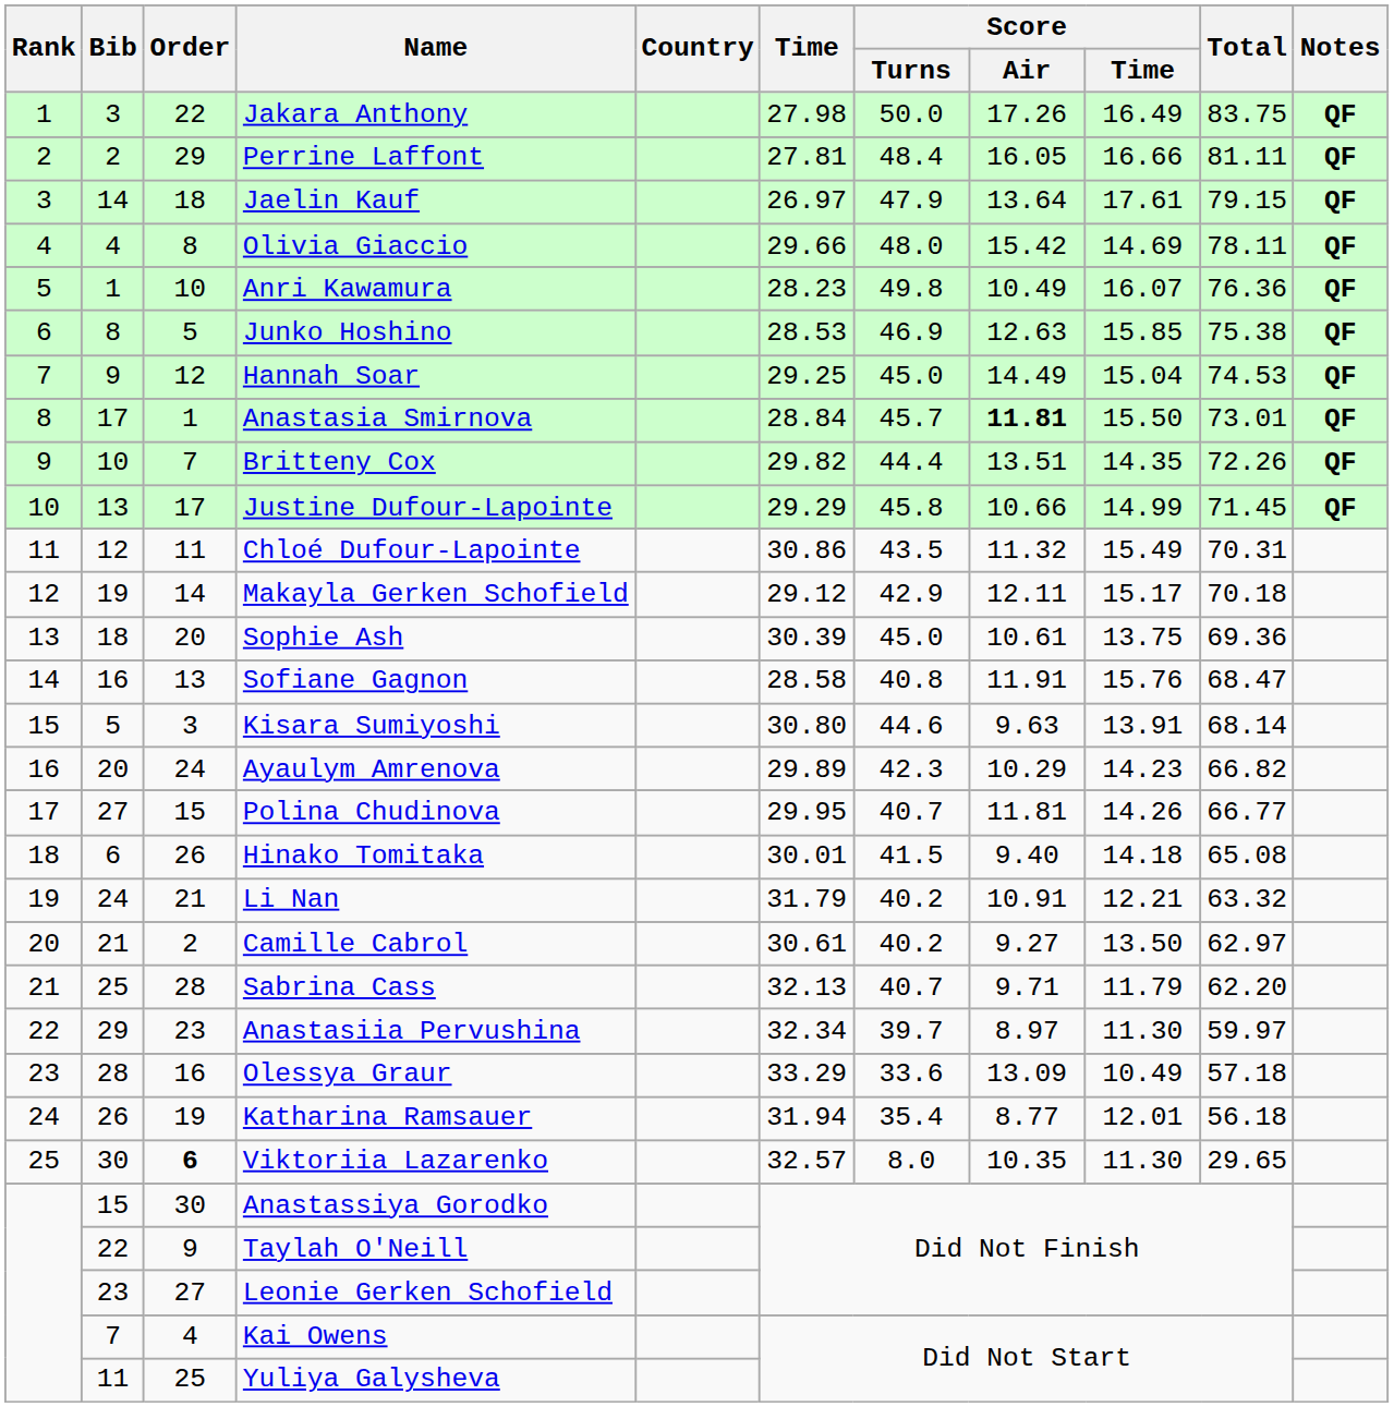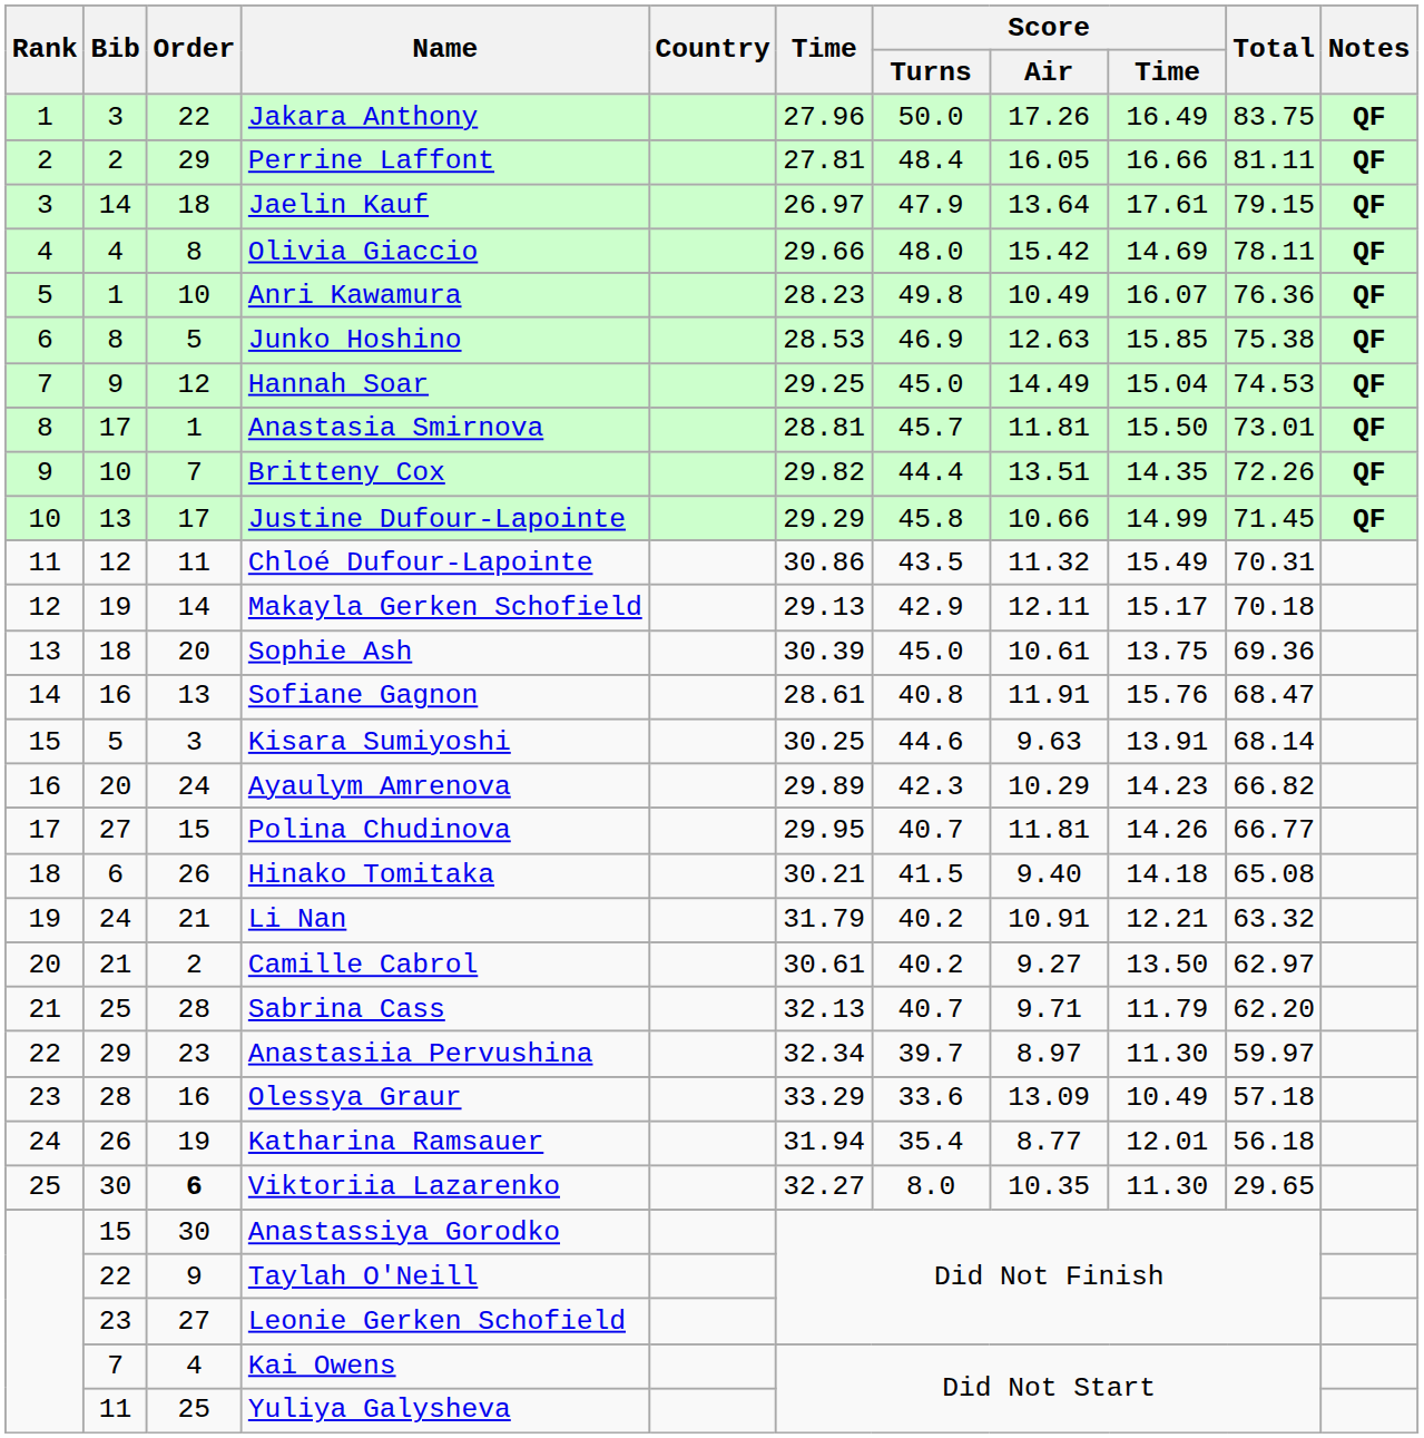 <table class="wikitable sortable" style="text-align:center">
 <tr>
 <th rowspan=2>Rank</th>
 <th rowspan=2>Bib</th>
 <th rowspan=2>Order</th>
 <th rowspan=2>Name</th>
 <th rowspan=2>Country</th>
 <th rowspan=2>Time</th>
 <th colspan=3>Score</th>
 <th rowspan=2>Total</th>
 <th rowspan=2>Notes</th>
 </tr>
 <tr>
 <th width=50>Turns</th>
 <th width=50>Air</th>
 <th width=50>Time</th>
 </tr>
 <tr bgcolor=#ccffcc>
 <td>1</td>
 <td>3</td>
 <td>22</td>
 <td align=left><a href='#'>Jakara Anthony</a></td>
 <td align=left></td>
-<td>27.98</td>
+<td>27.96</td>
 <td>50.0</td>
 <td>17.26</td>
 <td>16.49</td>
 <td>83.75</td>
 <td><strong>QF</strong></td>
 </tr>
 <tr bgcolor=#ccffcc>
 <td>2</td>
 <td>2</td>
 <td>29</td>
 <td align=left><a href='#'>Perrine Laffont</a></td>
 <td align=left></td>
 <td>27.81</td>
 <td>48.4</td>
 <td>16.05</td>
 <td>16.66</td>
 <td>81.11</td>
 <td><strong>QF</strong></td>
 </tr>
 <tr bgcolor=#ccffcc>
 <td>3</td>
 <td>14</td>
 <td>18</td>
 <td align=left><a href='#'>Jaelin Kauf</a></td>
 <td align=left></td>
 <td>26.97</td>
 <td>47.9</td>
 <td>13.64</td>
 <td>17.61</td>
 <td>79.15</td>
 <td><strong>QF</strong></td>
 </tr>
 <tr bgcolor=#ccffcc>
 <td>4</td>
 <td>4</td>
 <td>8</td>
 <td align=left><a href='#'>Olivia Giaccio</a></td>
 <td align=left></td>
 <td>29.66</td>
 <td>48.0</td>
 <td>15.42</td>
 <td>14.69</td>
 <td>78.11</td>
 <td><strong>QF</strong></td>
 </tr>
 <tr bgcolor=#ccffcc>
 <td>5</td>
 <td>1</td>
 <td>10</td>
 <td align=left><a href='#'>Anri Kawamura</a></td>
 <td align=left></td>
 <td>28.23</td>
 <td>49.8</td>
 <td>10.49</td>
 <td>16.07</td>
 <td>76.36</td>
 <td><strong>QF</strong></td>
 </tr>
 <tr bgcolor=#ccffcc>
 <td>6</td>
 <td>8</td>
 <td>5</td>
 <td align=left><a href='#'>Junko Hoshino</a></td>
 <td align=left></td>
 <td>28.53</td>
 <td>46.9</td>
 <td>12.63</td>
 <td>15.85</td>
 <td>75.38</td>
 <td><strong>QF</strong></td>
 </tr>
 <tr bgcolor=#ccffcc>
 <td>7</td>
 <td>9</td>
 <td>12</td>
 <td align=left><a href='#'>Hannah Soar</a></td>
 <td align=left></td>
 <td>29.25</td>
 <td>45.0</td>
 <td>14.49</td>
 <td>15.04</td>
 <td>74.53</td>
 <td><strong>QF</strong></td>
 </tr>
 <tr bgcolor=#ccffcc>
 <td>8</td>
 <td>17</td>
 <td>1</td>
 <td align=left><a href='#'>Anastasia Smirnova</a></td>
 <td align=left></td>
-<td>28.84</td>
+<td>28.81</td>
 <td>45.7</td>
-<td><strong>11.81</strong></td>
+<td>11.81</td>
 <td>15.50</td>
 <td>73.01</td>
 <td><strong>QF</strong></td>
 </tr>
 <tr bgcolor=#ccffcc>
 <td>9</td>
 <td>10</td>
 <td>7</td>
 <td align=left><a href='#'>Britteny Cox</a></td>
 <td align=left></td>
 <td>29.82</td>
 <td>44.4</td>
 <td>13.51</td>
 <td>14.35</td>
 <td>72.26</td>
 <td><strong>QF</strong></td>
 </tr>
 <tr bgcolor=#ccffcc>
 <td>10</td>
 <td>13</td>
 <td>17</td>
 <td align=left><a href='#'>Justine Dufour-Lapointe</a></td>
 <td align=left></td>
 <td>29.29</td>
 <td>45.8</td>
 <td>10.66</td>
 <td>14.99</td>
 <td>71.45</td>
 <td><strong>QF</strong></td>
 </tr>
 <tr>
 <td>11</td>
 <td>12</td>
 <td>11</td>
 <td align=left><a href='#'>Chloé Dufour-Lapointe</a></td>
 <td align=left></td>
 <td>30.86</td>
 <td>43.5</td>
 <td>11.32</td>
 <td>15.49</td>
 <td>70.31</td>
 <td></td>
 </tr>
 <tr>
 <td>12</td>
 <td>19</td>
 <td>14</td>
 <td align=left><a href='#'>Makayla Gerken Schofield</a></td>
 <td align=left></td>
-<td>29.12</td>
+<td>29.13</td>
 <td>42.9</td>
 <td>12.11</td>
 <td>15.17</td>
 <td>70.18</td>
 <td></td>
 </tr>
 <tr>
 <td>13</td>
 <td>18</td>
 <td>20</td>
 <td align=left><a href='#'>Sophie Ash</a></td>
 <td align=left></td>
 <td>30.39</td>
 <td>45.0</td>
 <td>10.61</td>
 <td>13.75</td>
 <td>69.36</td>
 <td></td>
 </tr>
 <tr>
 <td>14</td>
 <td>16</td>
 <td>13</td>
 <td align=left><a href='#'>Sofiane Gagnon</a></td>
 <td align=left></td>
-<td>28.58</td>
+<td>28.61</td>
 <td>40.8</td>
 <td>11.91</td>
 <td>15.76</td>
 <td>68.47</td>
 <td></td>
 </tr>
 <tr>
 <td>15</td>
 <td>5</td>
 <td>3</td>
 <td align=left><a href='#'>Kisara Sumiyoshi</a></td>
 <td align=left></td>
-<td>30.80</td>
+<td>30.25</td>
 <td>44.6</td>
 <td>9.63</td>
 <td>13.91</td>
 <td>68.14</td>
 <td></td>
 </tr>
 <tr>
 <td>16</td>
 <td>20</td>
 <td>24</td>
 <td align=left><a href='#'>Ayaulym Amrenova</a></td>
 <td align=left></td>
 <td>29.89</td>
 <td>42.3</td>
 <td>10.29</td>
 <td>14.23</td>
 <td>66.82</td>
 <td></td>
 </tr>
 <tr>
 <td>17</td>
 <td>27</td>
 <td>15</td>
 <td align=left><a href='#'>Polina Chudinova</a></td>
 <td align=left></td>
 <td>29.95</td>
 <td>40.7</td>
 <td>11.81</td>
 <td>14.26</td>
 <td>66.77</td>
 <td></td>
 </tr>
 <tr>
 <td>18</td>
 <td>6</td>
 <td>26</td>
 <td align=left><a href='#'>Hinako Tomitaka</a></td>
 <td align=left></td>
-<td>30.01</td>
+<td>30.21</td>
 <td>41.5</td>
 <td>9.40</td>
 <td>14.18</td>
 <td>65.08</td>
 <td></td>
 </tr>
 <tr>
 <td>19</td>
 <td>24</td>
 <td>21</td>
 <td align=left><a href='#'>Li Nan</a></td>
 <td align=left></td>
 <td>31.79</td>
 <td>40.2</td>
 <td>10.91</td>
 <td>12.21</td>
 <td>63.32</td>
 <td></td>
 </tr>
 <tr>
 <td>20</td>
 <td>21</td>
 <td>2</td>
 <td align=left><a href='#'>Camille Cabrol</a></td>
 <td align=left></td>
 <td>30.61</td>
 <td>40.2</td>
 <td>9.27</td>
 <td>13.50</td>
 <td>62.97</td>
 <td></td>
 </tr>
 <tr>
 <td>21</td>
 <td>25</td>
 <td>28</td>
 <td align=left><a href='#'>Sabrina Cass</a></td>
 <td align=left></td>
 <td>32.13</td>
 <td>40.7</td>
 <td>9.71</td>
 <td>11.79</td>
 <td>62.20</td>
 <td></td>
 </tr>
 <tr>
 <td>22</td>
 <td>29</td>
 <td>23</td>
 <td align=left><a href='#'>Anastasiia Pervushina</a></td>
 <td align=left></td>
 <td>32.34</td>
 <td>39.7</td>
 <td>8.97</td>
 <td>11.30</td>
 <td>59.97</td>
 <td></td>
 </tr>
 <tr>
 <td>23</td>
 <td>28</td>
 <td>16</td>
 <td align=left><a href='#'>Olessya Graur</a></td>
 <td align=left></td>
 <td>33.29</td>
 <td>33.6</td>
 <td>13.09</td>
 <td>10.49</td>
 <td>57.18</td>
 <td></td>
 </tr>
 <tr>
 <td>24</td>
 <td>26</td>
 <td>19</td>
 <td align=left><a href='#'>Katharina Ramsauer</a></td>
 <td align=left></td>
 <td>31.94</td>
 <td>35.4</td>
 <td>8.77</td>
 <td>12.01</td>
 <td>56.18</td>
 <td></td>
 </tr>
 <tr>
 <td>25</td>
 <td>30</td>
 <td><strong>6</strong></td>
 <td align=left><a href='#'>Viktoriia Lazarenko</a></td>
 <td align=left></td>
-<td>32.57</td>
+<td>32.27</td>
 <td>8.0</td>
 <td>10.35</td>
 <td>11.30</td>
 <td>29.65</td>
 <td></td>
 </tr>
 <tr>
 <td rowspan=5></td>
 <td>15</td>
 <td>30</td>
 <td align=left><a href='#'>Anastassiya Gorodko</a></td>
 <td align=left></td>
 <td colspan=5 rowspan=3>Did Not Finish</td>
 <td></td>
 </tr>
 <tr>
 <td>22</td>
 <td>9</td>
 <td align=left><a href='#'>Taylah O'Neill</a></td>
 <td align=left></td>
 <td></td>
 </tr>
 <tr>
 <td>23</td>
 <td>27</td>
 <td align=left><a href='#'>Leonie Gerken Schofield</a></td>
 <td align=left></td>
 <td></td>
 </tr>
 <tr>
 <td>7</td>
 <td>4</td>
 <td align=left><a href='#'>Kai Owens</a></td>
 <td align=left></td>
 <td colspan=5 rowspan=2>Did Not Start</td>
 <td></td>
 </tr>
 <tr>
 <td>11</td>
 <td>25</td>
 <td align=left><a href='#'>Yuliya Galysheva</a></td>
 <td align=left></td>
 <td></td>
 </tr>
 </table>
